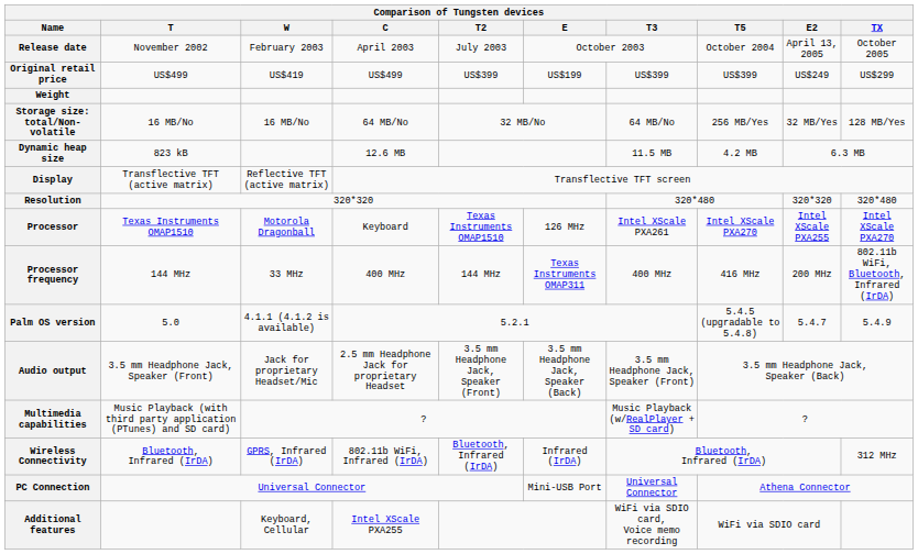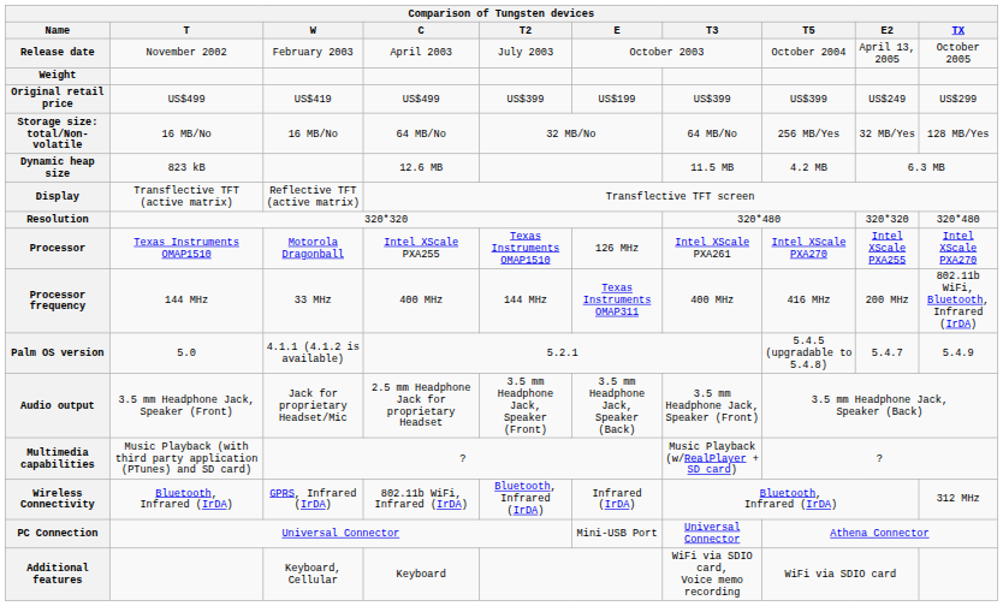 <table class="wikitable">
 <tr>
 <th colspan="10"><strong>Comparison of Tungsten devices</strong></th>
 </tr>
 <tr align="center">
 <th>Name</th>
 <th>T</th>
 <th>W</th>
 <th>C</th>
 <th>T2</th>
 <th>E</th>
 <th>T3</th>
 <th>T5</th>
 <th>E2</th>
 <th><a href='#'>TX</a></th>
 </tr>
 <tr align="center">
 <th>Release date</th>
 <td>November 2002</td>
 <td>February 2003</td>
 <td>April 2003</td>
 <td>July 2003</td>
 <td colspan="2">October 2003</td>
 <td>October 2004</td>
 <td>April 13, 2005</td>
 <td>October 2005</td>
 </tr>
 <tr align="center">
+<th>Weight</th>
+<td></td>
+<td></td>
+<td></td>
+<td></td>
+<td></td>
+<td></td>
+<td></td>
+<td></td>
+<td></td>
+</tr>
+<tr align="center">
 <th>Original retail price</th>
 <td>US$499</td>
 <td>US$419</td>
 <td>US$499</td>
 <td>US$399</td>
 <td>US$199</td>
 <td>US$399</td>
 <td>US$399</td>
 <td>US$249</td>
 <td>US$299</td>
-</tr>
-<tr align="center">
-<th>Weight</th>
-<td></td>
-<td></td>
-<td></td>
-<td></td>
-<td></td>
-<td></td>
-<td></td>
-<td></td>
-<td></td>
 </tr>
 <tr align="center">
 <th>Storage size: total/Non-volatile</th>
 <td>16 MB/No</td>
 <td>16 MB/No</td>
 <td>64 MB/No</td>
 <td colspan="2">32 MB/No</td>
 <td>64 MB/No</td>
 <td>256 MB/Yes</td>
 <td>32 MB/Yes</td>
 <td>128 MB/Yes</td>
 </tr>
 <tr align="center">
 <th>Dynamic heap size</th>
 <td>823 kB</td>
 <td></td>
 <td>12.6 MB</td>
 <td colspan="2"></td>
 <td>11.5 MB</td>
 <td>4.2 MB</td>
 <td colspan="2">6.3 MB</td>
 </tr>
 <tr align="center">
 <th>Display</th>
 <td>Transflective TFT<br>(active matrix)</td>
 <td>Reflective TFT<br>(active matrix)</td>
 <td colspan="7">Transflective TFT screen</td>
 </tr>
 <tr align="center">
 <th>Resolution</th>
 <td colspan="5">320*320</td>
 <td colspan="2">320*480</td>
 <td>320*320</td>
 <td>320*480</td>
 </tr>
 <tr align="center">
 <th>Processor</th>
 <td><a href='#'>Texas Instruments OMAP1510</a></td>
 <td><a href='#'>Motorola Dragonball</a></td>
-<td>Keyboard</td>
+<td><a href='#'>Intel XScale</a> PXA255</td>
 <td><a href='#'>Texas Instruments OMAP1510</a></td>
 <td>126 MHz</td>
 <td><a href='#'>Intel XScale</a> PXA261</td>
 <td><a href='#'>Intel XScale PXA270</a></td>
 <td><a href='#'>Intel XScale PXA255</a></td>
 <td><a href='#'>Intel XScale PXA270</a></td>
 </tr>
 <tr align="center">
 <th>Processor frequency</th>
 <td>144 MHz</td>
 <td>33 MHz</td>
 <td>400 MHz</td>
 <td>144 MHz</td>
 <td><a href='#'>Texas Instruments OMAP311</a></td>
 <td>400 MHz</td>
 <td>416 MHz</td>
 <td>200 MHz</td>
 <td>802.11b WiFi,<br><a href='#'>Bluetooth</a>,<br>Infrared (<a href='#'>IrDA</a>)</td>
 </tr>
 <tr align="center">
 <th>Palm OS version</th>
 <td>5.0</td>
 <td>4.1.1 (4.1.2 is available)</td>
 <td colspan="4">5.2.1</td>
 <td>5.4.5 (upgradable to 5.4.8)</td>
 <td>5.4.7</td>
 <td>5.4.9</td>
 </tr>
 <tr align="center">
 <th>Audio output</th>
 <td>3.5 mm Headphone Jack,<br>Speaker (Front)</td>
 <td>Jack for proprietary Headset/Mic</td>
 <td>2.5 mm Headphone Jack for proprietary Headset</td>
 <td>3.5 mm Headphone Jack,<br>Speaker (Front)</td>
 <td>3.5 mm Headphone Jack,<br>Speaker (Back)</td>
 <td>3.5 mm Headphone Jack,<br>Speaker (Front)</td>
 <td colspan="3">3.5 mm Headphone Jack,<br>Speaker (Back)</td>
 </tr>
 <tr align="center">
 <th>Multimedia capabilities</th>
 <td>Music Playback (with third party application (PTunes) and SD card) </td>
 <td colspan="4">?</td>
 <td>Music Playback<br>(w/<a href='#'>RealPlayer</a> + <a href='#'>SD card</a>)</td>
 <td colspan="3">?</td>
 </tr>
 <tr align="center">
 <th>Wireless Connectivity</th>
 <td><a href='#'>Bluetooth</a>,<br> Infrared (<a href='#'>IrDA</a>)</td>
 <td><a href='#'>GPRS</a>, Infrared (<a href='#'>IrDA</a>)</td>
 <td>802.11b WiFi,<br>Infrared (<a href='#'>IrDA</a>)</td>
 <td><a href='#'>Bluetooth</a>,<br>Infrared (<a href='#'>IrDA</a>)</td>
 <td>Infrared (<a href='#'>IrDA</a>)</td>
 <td colspan="3"><a href='#'>Bluetooth</a>,<br>Infrared (<a href='#'>IrDA</a>)</td>
 <td>312 MHz</td>
 </tr>
 <tr align="center">
 <th>PC Connection</th>
 <td colspan="4"><a href='#'>Universal Connector</a></td>
 <td>Mini-USB Port</td>
 <td><a href='#'>Universal Connector</a></td>
 <td colspan="3"><a href='#'>Athena Connector</a></td>
 </tr>
 <tr align="center">
 <th>Additional features</th>
 <td></td>
 <td>Keyboard, Cellular</td>
-<td><a href='#'>Intel XScale</a> PXA255</td>
+<td>Keyboard</td>
 <td colspan="2"></td>
 <td>WiFi via SDIO card,<br>Voice memo recording</td>
 <td colspan="2">WiFi via SDIO card</td>
 <td></td>
 </tr>
 </table>
